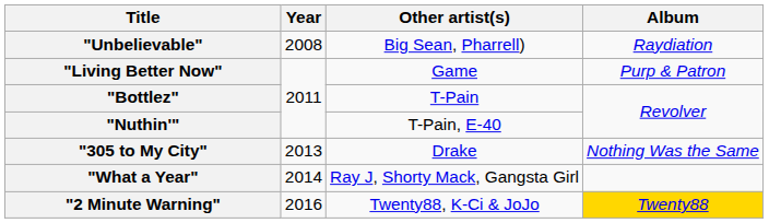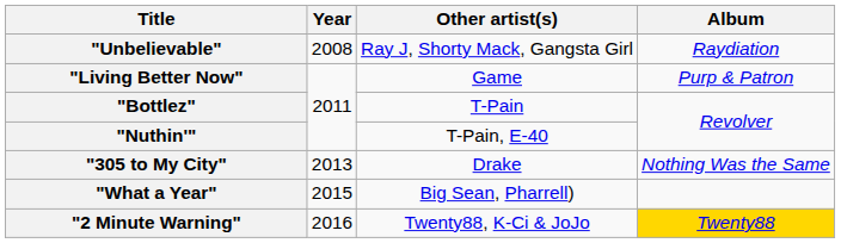 <table class="wikitable plainrowheaders" style="text-align:center;">
 <tr>
 <th scope="col" style="width:16em;">Title</th>
 <th scope="col">Year</th>
 <th scope="col">Other artist(s)</th>
 <th scope="col">Album</th>
 </tr>
 <tr>
 <th scope="row">"Unbelievable"</th>
 <td>2008</td>
-<td><a href='#'>Big Sean</a>, <a href='#'>Pharrell</a>)</td>
+<td><a href='#'>Ray J</a>, <a href='#'>Shorty Mack</a>, Gangsta Girl</td>
 <td><em><a href='#'>Raydiation</a></em></td>
 </tr>
 <tr>
 <th scope="row">"Living Better Now"</th>
 <td rowspan="3">2011</td>
 <td><a href='#'>Game</a></td>
 <td><em><a href='#'>Purp & Patron</a></em></td>
 </tr>
 <tr>
 <th scope="row">"Bottlez"</th>
 <td><a href='#'>T-Pain</a></td>
 <td rowspan="2"><em><a href='#'>Revolver</a></em></td>
 </tr>
 <tr>
 <th scope="row">"Nuthin'"</th>
 <td>T-Pain, <a href='#'>E-40</a></td>
 </tr>
 <tr>
 <th scope="row">"305 to My City"</th>
 <td>2013</td>
 <td><a href='#'>Drake</a></td>
 <td><em><a href='#'>Nothing Was the Same</a></em></td>
 </tr>
 <tr>
 <th scope="row">"What a Year"</th>
-<td>2014</td>
-<td><a href='#'>Ray J</a>, <a href='#'>Shorty Mack</a>, Gangsta Girl</td>
+<td>2015</td>
+<td><a href='#'>Big Sean</a>, <a href='#'>Pharrell</a>)</td>
 <td></td>
 </tr>
 <tr>
 <th scope="row">"2 Minute Warning"</th>
 <td>2016</td>
 <td><a href='#'>Twenty88</a>, <a href='#'>K-Ci & JoJo</a></td>
 <td style="background: gold;"><em><a href='#'>Twenty88</a></em></td>
 </tr>
 </table>
